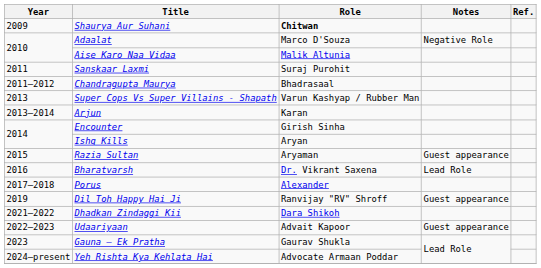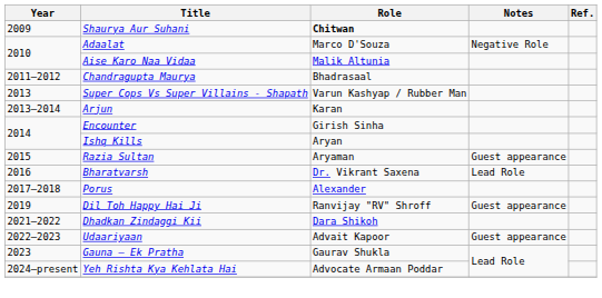 <table class= "wikitable sortable">
 <tr>
 <th>Year</th>
 <th>Title</th>
 <th>Role</th>
 <th>Notes</th>
 <th>Ref.</th>
 </tr>
 <tr>
 <td>2009</td>
 <td><em><a href='#'>Shaurya Aur Suhani</a></em></td>
 <td><strong>Chitwan</strong></td>
 <td></td>
 <td></td>
 </tr>
 <tr>
 <td rowspan="2">2010</td>
 <td><em><a href='#'>Adaalat</a></em></td>
 <td>Marco D'Souza</td>
 <td>Negative Role</td>
 <td></td>
 </tr>
 <tr>
 <td><em><a href='#'>Aise Karo Naa Vidaa</a></em></td>
 <td><a href='#'>Malik Altunia</a></td>
-<td></td>
-<td></td>
-</tr>
-<tr>
-<td>2011</td>
-<td><em><a href='#'>Sanskaar Laxmi</a></em></td>
-<td>Suraj Purohit</td>
 <td></td>
 <td></td>
 </tr>
 <tr>
 <td>2011–2012</td>
 <td><em><a href='#'>Chandragupta Maurya</a></em></td>
 <td>Bhadrasaal</td>
 <td></td>
 <td></td>
 </tr>
 <tr>
 <td>2013</td>
 <td><em><a href='#'>Super Cops Vs Super Villains - Shapath</a></em></td>
 <td>Varun Kashyap / Rubber Man</td>
 <td></td>
 <td></td>
 </tr>
 <tr>
 <td>2013–2014</td>
 <td><em><a href='#'>Arjun</a></em></td>
 <td>Karan</td>
 <td></td>
 <td></td>
 </tr>
 <tr>
 <td rowspan="2">2014</td>
 <td><em><a href='#'>Encounter</a></em></td>
 <td>Girish Sinha</td>
 <td></td>
 <td></td>
 </tr>
 <tr>
 <td><em><a href='#'>Ishq Kills</a></em></td>
 <td>Aryan</td>
 <td></td>
 <td></td>
 </tr>
 <tr>
 <td>2015</td>
 <td><em><a href='#'>Razia Sultan</a></em></td>
 <td>Aryaman</td>
 <td>Guest appearance</td>
 <td></td>
 </tr>
 <tr>
 <td>2016</td>
 <td><em><a href='#'>Bharatvarsh</a></em></td>
 <td><a href='#'>Dr.</a> Vikrant Saxena</td>
 <td>Lead Role</td>
 <td></td>
 </tr>
 <tr>
 <td>2017–2018</td>
 <td><em><a href='#'>Porus</a></em></td>
 <td><a href='#'>Alexander</a></td>
 <td></td>
 <td></td>
 </tr>
 <tr>
 <td>2019</td>
 <td><em><a href='#'>Dil Toh Happy Hai Ji</a></em></td>
 <td>Ranvijay "RV" Shroff</td>
 <td>Guest appearance</td>
 <td></td>
 </tr>
 <tr>
 <td>2021–2022</td>
 <td><em><a href='#'>Dhadkan Zindaggi Kii</a></em></td>
 <td><a href='#'>Dara Shikoh</a></td>
 <td></td>
 <td></td>
 </tr>
 <tr>
 <td>2022–2023</td>
 <td><em><a href='#'>Udaariyaan</a></em></td>
 <td>Advait Kapoor</td>
 <td>Guest appearance</td>
 <td></td>
 </tr>
 <tr>
 <td>2023</td>
 <td><em><a href='#'>Gauna – Ek Pratha</a></em></td>
 <td>Gaurav Shukla</td>
 <td rowspan = "2">Lead Role</td>
 <td></td>
 </tr>
 <tr>
 <td>2024–present</td>
 <td><em><a href='#'>Yeh Rishta Kya Kehlata Hai</a></em></td>
 <td>Advocate Armaan Poddar</td>
 <td></td>
 </tr>
 <tr>
 </tr>
 </table>
